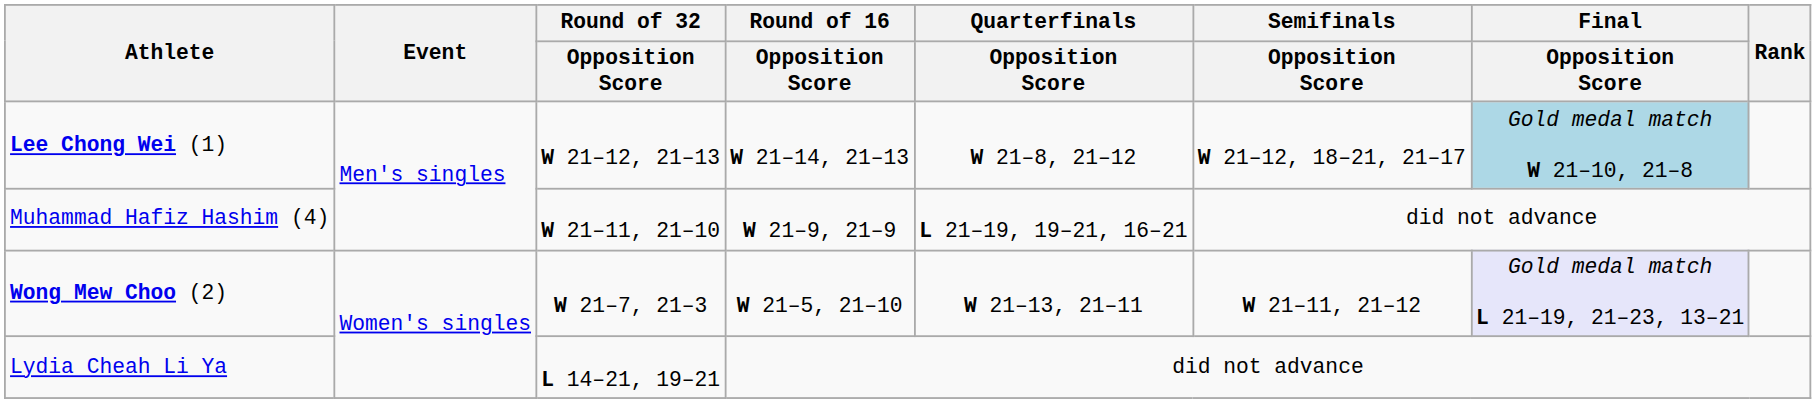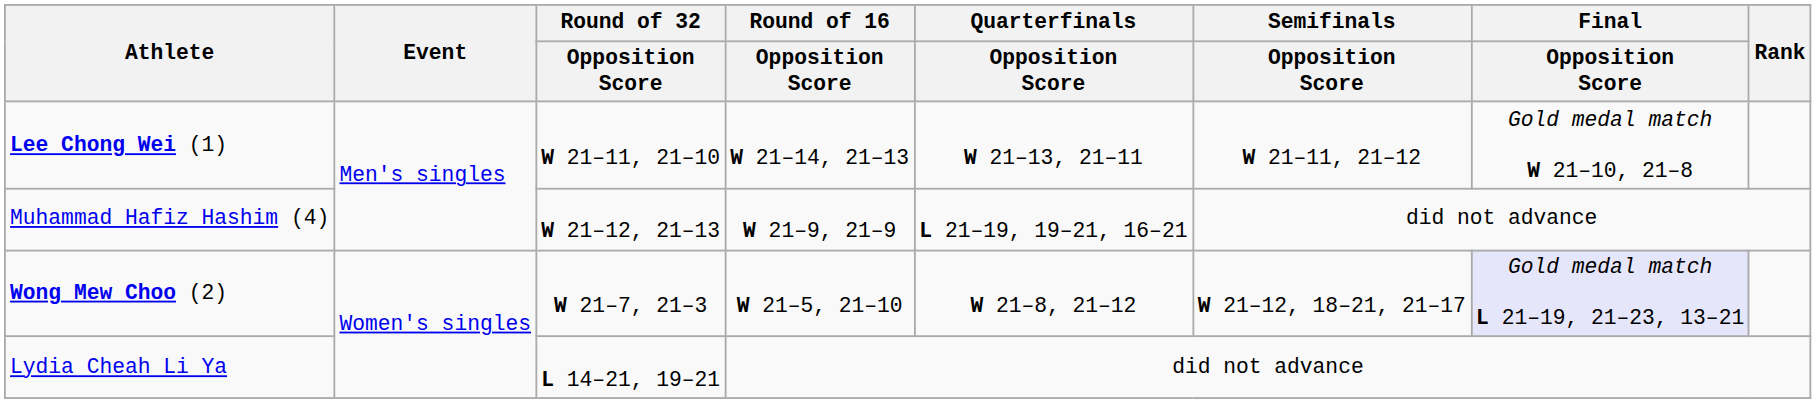 <table class=wikitable style="font-size:90%">
 <tr>
 <th rowspan=2>Athlete</th>
 <th rowspan=2>Event</th>
 <th>Round of 32</th>
 <th>Round of 16</th>
 <th>Quarterfinals</th>
 <th>Semifinals</th>
 <th>Final</th>
 <th rowspan=2>Rank</th>
 </tr>
 <tr>
 <th>Opposition<br>Score</th>
 <th>Opposition<br>Score</th>
 <th>Opposition<br>Score</th>
 <th>Opposition<br>Score</th>
 <th>Opposition<br>Score</th>
 </tr>
 <tr align=center>
 <td align=left><strong><a href='#'>Lee Chong Wei</a></strong> (1)</td>
 <td align=left rowspan=2><a href='#'>Men's singles</a></td>
-<td><br><strong>W</strong> 21–12, 21–13</td>
+<td><br><strong>W</strong> 21–11, 21–10</td>
 <td><br><strong>W</strong> 21–14, 21–13</td>
-<td><br><strong>W</strong> 21–8, 21–12</td>
-<td><br><strong>W</strong> 21–12, 18–21, 21–17</td>
-<td style="background: lightblue;"><em>Gold medal match</em><br><br><strong>W</strong> 21–10, 21–8</td>
+<td><br><strong>W</strong> 21–13, 21–11</td>
+<td><br><strong>W</strong> 21–11, 21–12</td>
+<td><em>Gold medal match</em><br><br><strong>W</strong> 21–10, 21–8</td>
 <td></td>
 </tr>
 <tr align=center>
 <td align=left><a href='#'>Muhammad Hafiz Hashim</a> (4)</td>
-<td><br><strong>W</strong> 21–11, 21–10</td>
+<td><br><strong>W</strong> 21–12, 21–13</td>
 <td><br><strong>W</strong> 21–9, 21–9</td>
 <td><br><strong>L</strong> 21–19, 19–21, 16–21</td>
 <td colspan=3>did not advance</td>
 </tr>
 <tr align=center>
 <td align=left><strong><a href='#'>Wong Mew Choo</a></strong> (2)</td>
 <td align=left rowspan=2><a href='#'>Women's singles</a></td>
 <td><br><strong>W</strong> 21–7, 21–3</td>
 <td><br><strong>W</strong> 21–5, 21–10</td>
-<td><br><strong>W</strong> 21–13, 21–11</td>
-<td><br><strong>W</strong> 21–11, 21–12</td>
+<td><br><strong>W</strong> 21–8, 21–12</td>
+<td><br><strong>W</strong> 21–12, 18–21, 21–17</td>
 <td style="background: lavender;"><em>Gold medal match</em><br><br><strong>L</strong> 21–19, 21–23, 13–21</td>
 <td></td>
 </tr>
 <tr align=center>
 <td align=left><a href='#'>Lydia Cheah Li Ya</a></td>
 <td><br><strong>L</strong> 14–21, 19–21</td>
 <td colspan=5>did not advance</td>
 </tr>
 </table>
